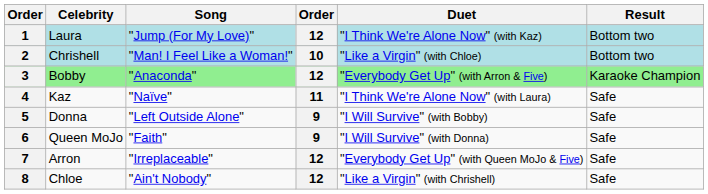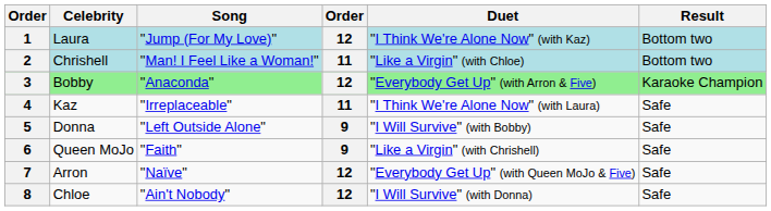 <table class="wikitable sortable collapsed">
 <tr style="text-align:Center; background:#cc;">
 <th>Order</th>
 <th>Celebrity</th>
 <th>Song</th>
 <th>Order</th>
 <th>Duet</th>
 <th>Result</th>
 </tr>
 <tr style="background:#b0e0e6;">
 <th>1</th>
 <td>Laura</td>
 <td>"<a href='#'>Jump (For My Love)</a>"</td>
 <th>12</th>
 <td>"<a href='#'>I Think We're Alone Now</a>" <small>(with Kaz)</small></td>
 <td>Bottom two</td>
 </tr>
 <tr style="background:#b0e0e6;">
 <th>2</th>
 <td>Chrishell</td>
 <td>"<a href='#'>Man! I Feel Like a Woman!</a>"</td>
-<th>10</th>
+<th>11</th>
 <td>"<a href='#'>Like a Virgin</a>" <small>(with Chloe)</small></td>
 <td>Bottom two</td>
 </tr>
 <tr style="background:lightgreen;">
 <th>3</th>
 <td>Bobby</td>
 <td>"<a href='#'>Anaconda</a>"</td>
 <th>12</th>
 <td>"<a href='#'>Everybody Get Up</a>" <small>(with Arron & <a href='#'>Five</a>)</small></td>
 <td>Karaoke Champion</td>
 </tr>
 <tr>
 <th>4</th>
 <td>Kaz</td>
-<td>"<a href='#'>Naïve</a>"</td>
+<td>"<a href='#'>Irreplaceable</a>"</td>
 <th>11</th>
 <td>"<a href='#'>I Think We're Alone Now</a>" <small>(with Laura)</small></td>
 <td>Safe</td>
 </tr>
 <tr>
 <th>5</th>
 <td>Donna</td>
 <td>"<a href='#'>Left Outside Alone</a>"</td>
 <th>9</th>
 <td>"<a href='#'>I Will Survive</a>" <small>(with Bobby)</small></td>
 <td>Safe</td>
 </tr>
 <tr>
 <th>6</th>
 <td>Queen MoJo</td>
 <td>"<a href='#'>Faith</a>"</td>
 <th>9</th>
-<td>"<a href='#'>I Will Survive</a>" <small>(with Donna)</small></td>
+<td>"<a href='#'>Like a Virgin</a>" <small>(with Chrishell)</small></td>
 <td>Safe</td>
 </tr>
 <tr>
 <th>7</th>
 <td>Arron</td>
-<td>"<a href='#'>Irreplaceable</a>"</td>
+<td>"<a href='#'>Naïve</a>"</td>
 <th>12</th>
 <td>"<a href='#'>Everybody Get Up</a>" <small>(with Queen MoJo & <a href='#'>Five</a>)</small></td>
 <td>Safe</td>
 </tr>
 <tr>
 <th>8</th>
 <td>Chloe</td>
 <td>"<a href='#'>Ain't Nobody</a>"</td>
 <th>12</th>
-<td>"<a href='#'>Like a Virgin</a>" <small>(with Chrishell)</small></td>
+<td>"<a href='#'>I Will Survive</a>" <small>(with Donna)</small></td>
 <td>Safe</td>
 </tr>
 </table>
